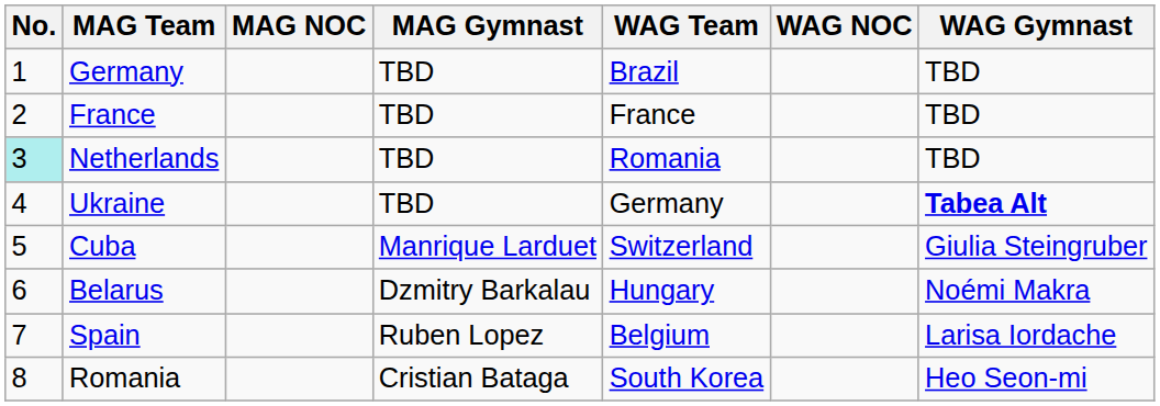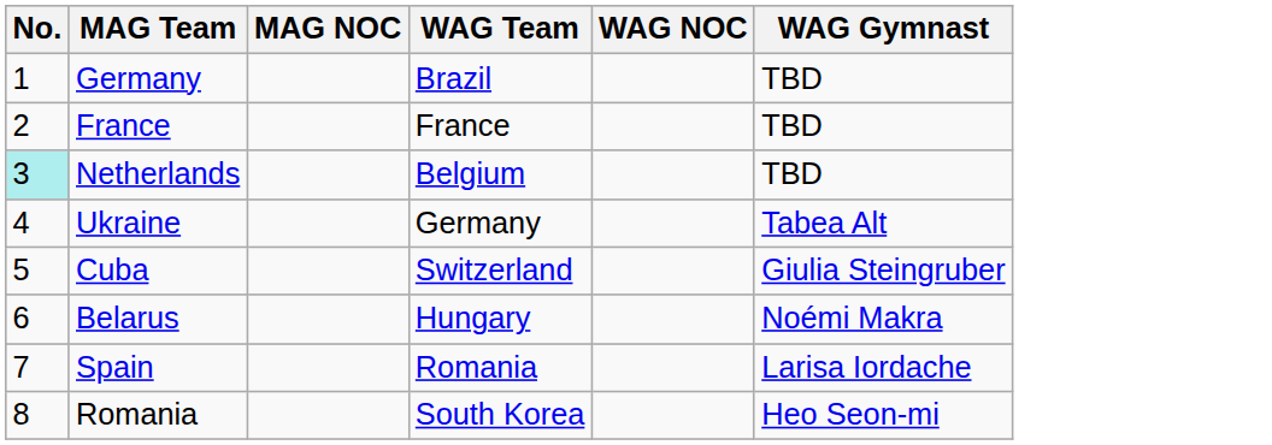 <table class="wikitable">
 <tr>
 <th>No.</th>
 <th>MAG Team</th>
 <th>MAG NOC</th>
-<th>MAG Gymnast</th>
 <th>WAG Team</th>
 <th>WAG NOC</th>
 <th>WAG Gymnast</th>
 </tr>
 <tr>
 <td>1</td>
 <td><a href='#'>Germany</a></td>
 <td></td>
-<td>TBD</td>
 <td><a href='#'>Brazil</a></td>
 <td></td>
 <td>TBD</td>
 </tr>
 <tr>
 <td>2</td>
 <td><a href='#'>France</a></td>
 <td></td>
-<td>TBD</td>
 <td>France</td>
 <td></td>
 <td>TBD</td>
 </tr>
 <tr>
 <td style="background: paleturquoise;">3</td>
 <td><a href='#'>Netherlands</a></td>
 <td></td>
-<td>TBD</td>
-<td><a href='#'>Romania</a></td>
+<td><a href='#'>Belgium</a></td>
 <td></td>
 <td>TBD</td>
 </tr>
 <tr>
 <td>4</td>
 <td><a href='#'>Ukraine</a></td>
 <td></td>
-<td>TBD</td>
 <td>Germany</td>
 <td></td>
-<td><strong><a href='#'>Tabea Alt</a></strong></td>
+<td><a href='#'>Tabea Alt</a></td>
 </tr>
 <tr>
 <td>5</td>
 <td><a href='#'>Cuba</a></td>
 <td></td>
-<td><a href='#'>Manrique Larduet</a></td>
 <td><a href='#'>Switzerland</a></td>
 <td></td>
 <td><a href='#'>Giulia Steingruber</a></td>
 </tr>
 <tr>
 <td>6</td>
 <td><a href='#'>Belarus</a></td>
 <td></td>
-<td>Dzmitry Barkalau</td>
 <td><a href='#'>Hungary</a></td>
 <td></td>
 <td><a href='#'>Noémi Makra</a></td>
 </tr>
 <tr>
 <td>7</td>
 <td><a href='#'>Spain</a></td>
 <td></td>
-<td>Ruben Lopez</td>
-<td><a href='#'>Belgium</a></td>
+<td><a href='#'>Romania</a></td>
 <td></td>
 <td><a href='#'>Larisa Iordache</a></td>
 </tr>
 <tr>
 <td>8</td>
 <td>Romania</td>
 <td></td>
-<td>Cristian Bataga</td>
 <td><a href='#'>South Korea</a></td>
 <td></td>
 <td><a href='#'>Heo Seon-mi</a></td>
 </tr>
 </table>
